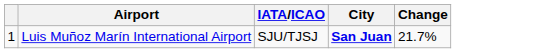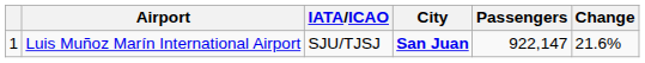 <table class="wikitable sortable">
 <tr>
 <th></th>
 <th>Airport</th>
 <th><a href='#'>IATA</a>/<a href='#'>ICAO</a></th>
 <th>City</th>
+<th>Passengers</th>
 <th>Change</th>
 </tr>
 <tr>
 <td>1</td>
 <td><a href='#'>Luis Muñoz Marín International Airport</a></td>
 <td>SJU/TJSJ</td>
 <td><strong><a href='#'>San Juan</a></strong></td>
-<td> 21.7%</td>
+<td align="right">922,147</td>
+<td> 21.6%</td>
 </tr>
 </table>
